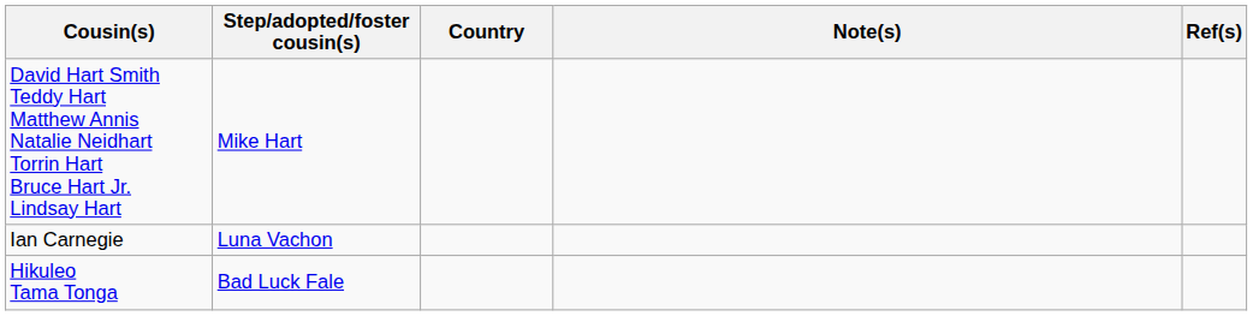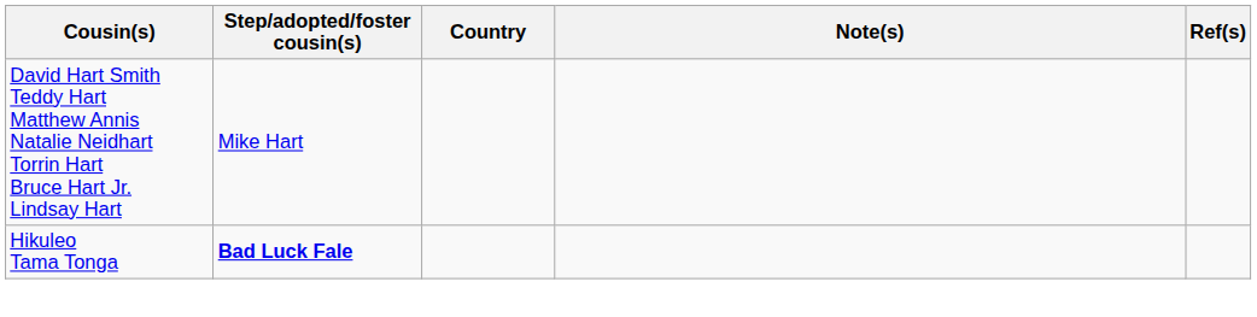 <table class="wikitable sortable">
 <tr>
 <th style="width:160px;">Cousin(s)</th>
 <th style="width:160px;">Step/adopted/foster cousin(s)</th>
 <th style="width:100px;">Country</th>
 <th style="width:500px;">Note(s)</th>
 <th style="width:*;">Ref(s)</th>
 </tr>
 <tr>
 <td><a href='#'>David Hart Smith</a><br><a href='#'>Teddy Hart</a><br><a href='#'>Matthew Annis</a><br><a href='#'>Natalie Neidhart</a><br><a href='#'>Torrin Hart</a><br><a href='#'>Bruce Hart Jr.</a><br><a href='#'>Lindsay Hart</a></td>
 <td><a href='#'>Mike Hart</a></td>
 <td></td>
 <td></td>
 <td></td>
 </tr>
 <tr>
-<td>Ian Carnegie</td>
-<td><a href='#'>Luna Vachon</a></td>
-<td></td>
-<td></td>
-<td></td>
-</tr>
-<tr>
 <td><a href='#'>Hikuleo</a><br><a href='#'>Tama Tonga</a></td>
-<td><a href='#'>Bad Luck Fale</a></td>
+<td><strong><a href='#'>Bad Luck Fale</a></strong></td>
 <td></td>
 <td></td>
 <td></td>
 </tr>
 </table>
